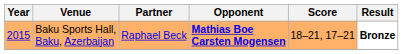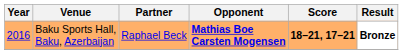 <table class="sortable wikitable" style="font-size: 90%;">
 <tr>
 <th>Year</th>
 <th>Venue</th>
 <th>Partner</th>
 <th>Opponent</th>
 <th>Score</th>
 <th>Result</th>
 </tr>
 <tr style="background:#FFB069">
-<td align="center"><a href='#'>2015</a></td>
+<td align="center"><a href='#'>2016</a></td>
 <td align="left">Baku Sports Hall,<br><a href='#'>Baku</a>, <a href='#'>Azerbaijan</a></td>
 <td align="left"> <a href='#'>Raphael Beck</a></td>
 <td align="left"><strong> <a href='#'>Mathias Boe</a><br>  <a href='#'>Carsten Mogensen</a></strong></td>
-<td align="center">18–21, 17–21</td>
+<td align="center"><strong>18–21, 17–21</strong></td>
 <td style="text-align:left; background:white"> <strong>Bronze</strong></td>
 </tr>
 <tr>
 </tr>
 </table>
